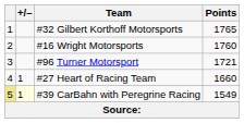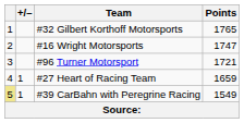 <table class="wikitable" style="font-size: 95%;">
 <tr>
 <th scope="col"></th>
 <th scope="col">+/–</th>
 <th scope="col">Team</th>
 <th scope="col">Points</th>
 </tr>
 <tr>
 <td align=center>1</td>
 <td align="left"></td>
 <td> #32 Gilbert Korthoff Motorsports</td>
 <td align=right>1765</td>
 </tr>
 <tr>
 <td align=center>2</td>
 <td align="left"></td>
 <td> #16 Wright Motorsports</td>
-<td align=right>1760</td>
+<td align=right>1747</td>
 </tr>
 <tr>
 <td align=center>3</td>
 <td align="left"></td>
 <td> #96 <a href='#'>Turner Motorsport</a></td>
 <td align=right>1721</td>
 </tr>
 <tr>
 <td align=center>4</td>
 <td align="left"> 1</td>
 <td> #27 Heart of Racing Team</td>
-<td align=right>1660</td>
+<td align=right>1659</td>
 </tr>
 <tr>
 <td align=center style="background: khaki;">5</td>
-<td align="left" style="background: lightyellow;"> 1</td>
+<td align="left"> 1</td>
 <td> #39 CarBahn with Peregrine Racing</td>
 <td align=right>1549</td>
 </tr>
 <tr>
 <th colspan=5>Source:</th>
 </tr>
 </table>
